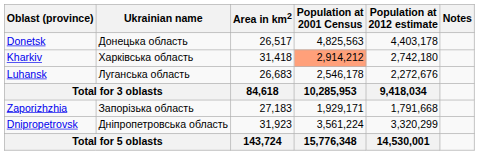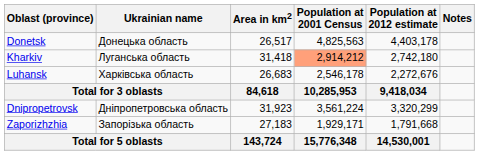 <table class="wikitable">
 <tr>
 <th>Oblast (province)</th>
 <th>Ukrainian name</th>
 <th>Area in km<sup>2</sup></th>
 <th>Population at <br> 2001 Census</th>
 <th>Population at <br> 2012 estimate</th>
 <th>Notes </th>
 </tr>
 <tr>
 <td><a href='#'>Donetsk</a></td>
 <td>Донецька область</td>
 <td align="right">26,517</td>
 <td align="right">4,825,563</td>
 <td align="right">4,403,178</td>
 <td></td>
 </tr>
 <tr>
 <td><a href='#'>Kharkiv</a></td>
-<td>Харківська область</td>
+<td>Луганська область</td>
 <td align="right">31,418</td>
 <td align="right" style="background: lightsalmon;">2,914,212</td>
 <td align="right">2,742,180</td>
 <td></td>
 </tr>
 <tr>
 <td><a href='#'>Luhansk</a></td>
-<td>Луганська область</td>
+<td>Харківська область</td>
 <td align="right">26,683</td>
 <td align="right">2,546,178</td>
 <td align="right">2,272,676</td>
 <td></td>
 </tr>
 <tr>
 <th colspan="2"><strong>Total for 3 oblasts</strong></th>
 <th align="right">84,618</th>
 <th align="right">10,285,953</th>
 <th align="right">9,418,034</th>
 <td></td>
 </tr>
 <tr>
+<td><a href='#'>Dnipropetrovsk</a></td>
+<td>Дніпропетровська область</td>
+<td align="right">31,923</td>
+<td align="right">3,561,224</td>
+<td align="right">3,320,299</td>
+<td></td>
+</tr>
+<tr>
 <td><a href='#'>Zaporizhzhia</a></td>
 <td>Запорізька область</td>
 <td align="right">27,183</td>
 <td align="right">1,929,171</td>
 <td align="right">1,791,668</td>
-<td></td>
-</tr>
-<tr>
-<td><a href='#'>Dnipropetrovsk</a></td>
-<td>Дніпропетровська область</td>
-<td align="right">31,923</td>
-<td align="right">3,561,224</td>
-<td align="right">3,320,299</td>
 <td></td>
 </tr>
 <tr>
 <th colspan="2"><strong>Total for 5 oblasts</strong></th>
 <th align="right">143,724</th>
 <th align="right">15,776,348</th>
 <th align="right">14,530,001</th>
 <td></td>
 </tr>
 </table>
